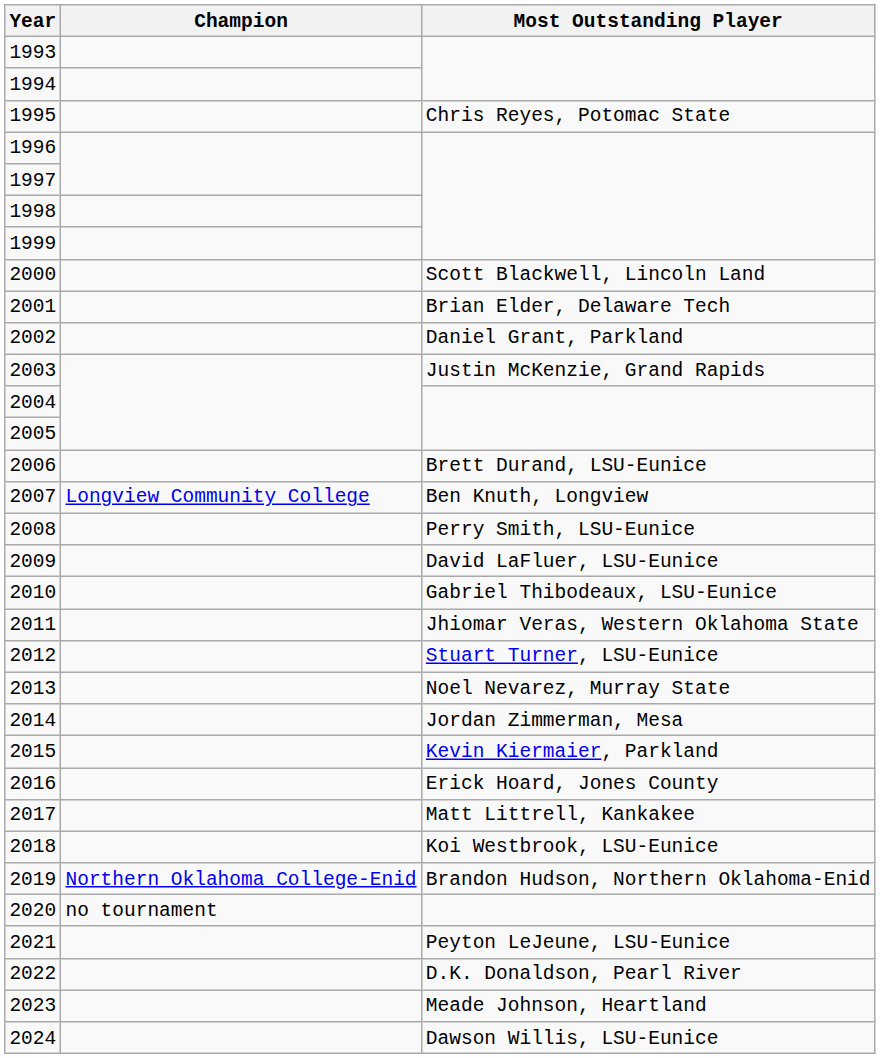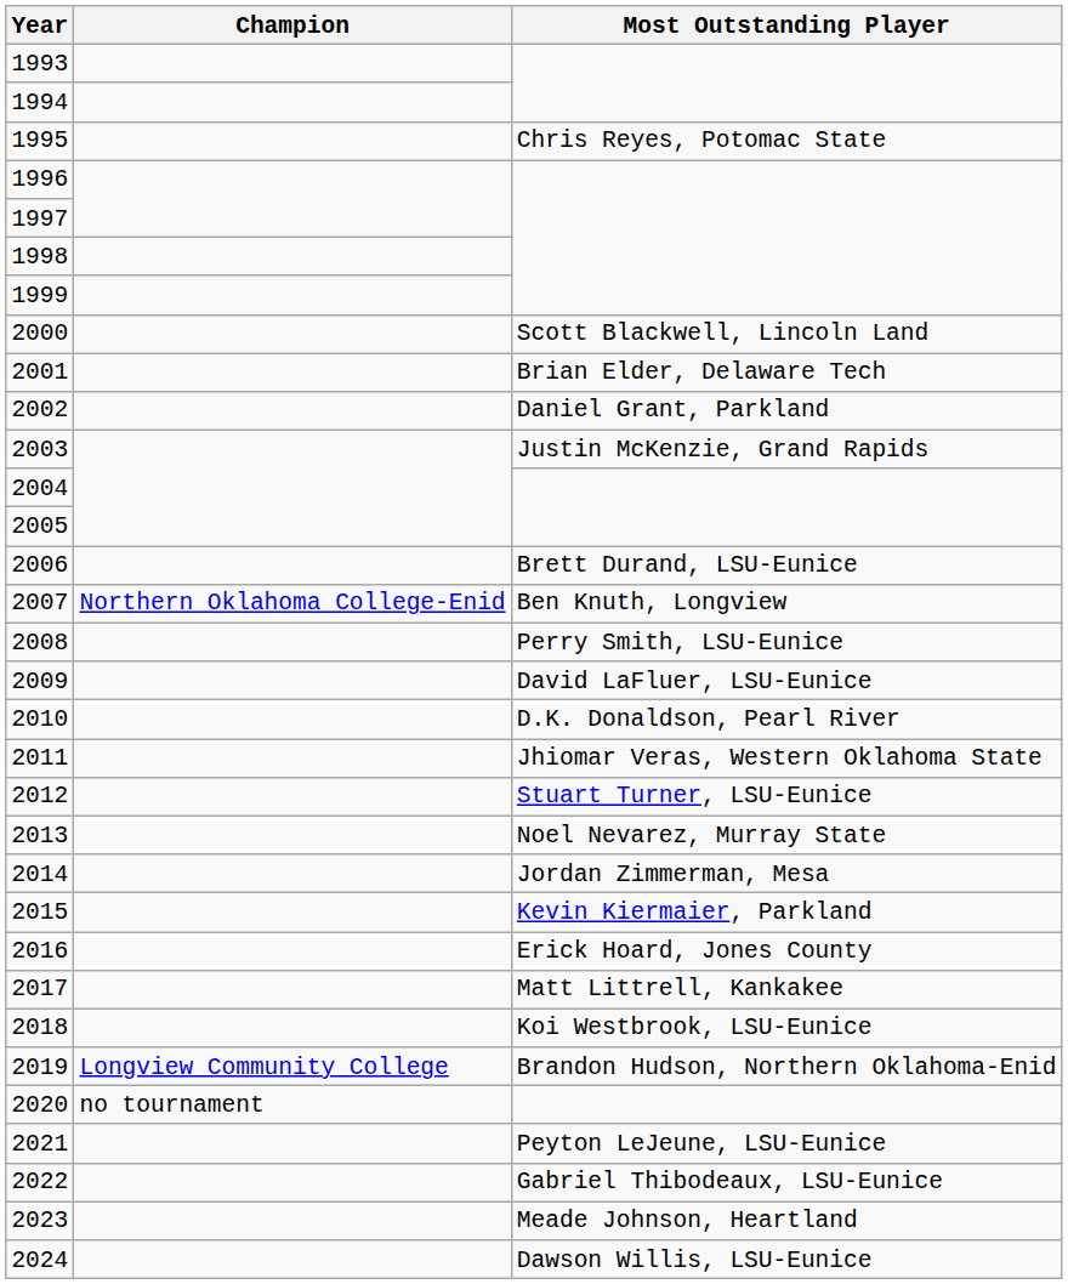 <table class="wikitable">
 <tr>
 <th>Year</th>
 <th>Champion</th>
 <th>Most Outstanding Player</th>
 </tr>
 <tr>
 <td>1993</td>
 <td></td>
 </tr>
 <tr>
 <td>1994</td>
 <td></td>
 </tr>
 <tr>
 <td>1995</td>
 <td></td>
 <td>Chris Reyes, Potomac State</td>
 </tr>
 <tr>
 <td>1996</td>
 <td rowspan="2"></td>
 </tr>
 <tr>
 <td>1997</td>
 </tr>
 <tr>
 <td>1998</td>
 <td></td>
 </tr>
 <tr>
 <td>1999</td>
 <td></td>
 </tr>
 <tr>
 <td>2000</td>
 <td></td>
 <td>Scott Blackwell, Lincoln Land</td>
 </tr>
 <tr>
 <td>2001</td>
 <td></td>
 <td>Brian Elder, Delaware Tech</td>
 </tr>
 <tr>
 <td>2002</td>
 <td></td>
 <td>Daniel Grant, Parkland</td>
 </tr>
 <tr>
 <td>2003</td>
 <td rowspan="3"></td>
 <td>Justin McKenzie, Grand Rapids</td>
 </tr>
 <tr>
 <td>2004</td>
 </tr>
 <tr>
 <td>2005</td>
 </tr>
 <tr>
 <td>2006</td>
 <td></td>
 <td>Brett Durand, LSU-Eunice</td>
 </tr>
 <tr>
 <td>2007</td>
-<td><a href='#'>Longview Community College</a></td>
+<td><a href='#'>Northern Oklahoma College-Enid</a></td>
 <td>Ben Knuth, Longview</td>
 </tr>
 <tr>
 <td>2008</td>
 <td></td>
 <td>Perry Smith, LSU-Eunice</td>
 </tr>
 <tr>
 <td>2009</td>
 <td></td>
 <td>David LaFluer, LSU-Eunice</td>
 </tr>
 <tr>
 <td>2010</td>
 <td></td>
-<td>Gabriel Thibodeaux, LSU-Eunice</td>
+<td>D.K. Donaldson, Pearl River</td>
 </tr>
 <tr>
 <td>2011</td>
 <td></td>
 <td>Jhiomar Veras, Western Oklahoma State</td>
 </tr>
 <tr>
 <td>2012</td>
 <td></td>
 <td><a href='#'>Stuart Turner</a>, LSU-Eunice</td>
 </tr>
 <tr>
 <td>2013</td>
 <td></td>
 <td>Noel Nevarez, Murray State</td>
 </tr>
 <tr>
 <td>2014</td>
 <td></td>
 <td>Jordan Zimmerman, Mesa</td>
 </tr>
 <tr>
 <td>2015</td>
 <td></td>
 <td><a href='#'>Kevin Kiermaier</a>, Parkland</td>
 </tr>
 <tr>
 <td>2016</td>
 <td></td>
 <td>Erick Hoard, Jones County</td>
 </tr>
 <tr>
 <td>2017</td>
 <td></td>
 <td>Matt Littrell, Kankakee</td>
 </tr>
 <tr>
 <td>2018</td>
 <td></td>
 <td>Koi Westbrook, LSU-Eunice</td>
 </tr>
 <tr>
 <td>2019</td>
-<td><a href='#'>Northern Oklahoma College-Enid</a></td>
+<td><a href='#'>Longview Community College</a></td>
 <td>Brandon Hudson, Northern Oklahoma-Enid</td>
 </tr>
 <tr>
 <td>2020</td>
 <td>no tournament</td>
 </tr>
 <tr>
 <td>2021</td>
 <td></td>
 <td>Peyton LeJeune, LSU-Eunice</td>
 </tr>
 <tr>
 <td>2022</td>
 <td></td>
-<td>D.K. Donaldson, Pearl River</td>
+<td>Gabriel Thibodeaux, LSU-Eunice</td>
 </tr>
 <tr>
 <td>2023</td>
 <td></td>
 <td>Meade Johnson, Heartland</td>
 </tr>
 <tr>
 <td>2024</td>
 <td></td>
 <td>Dawson Willis, LSU-Eunice</td>
 </tr>
 </table>
